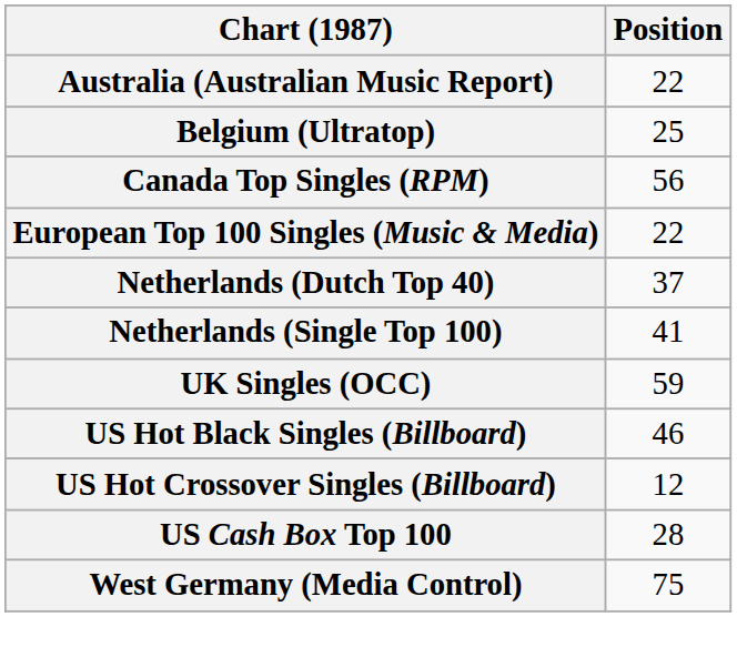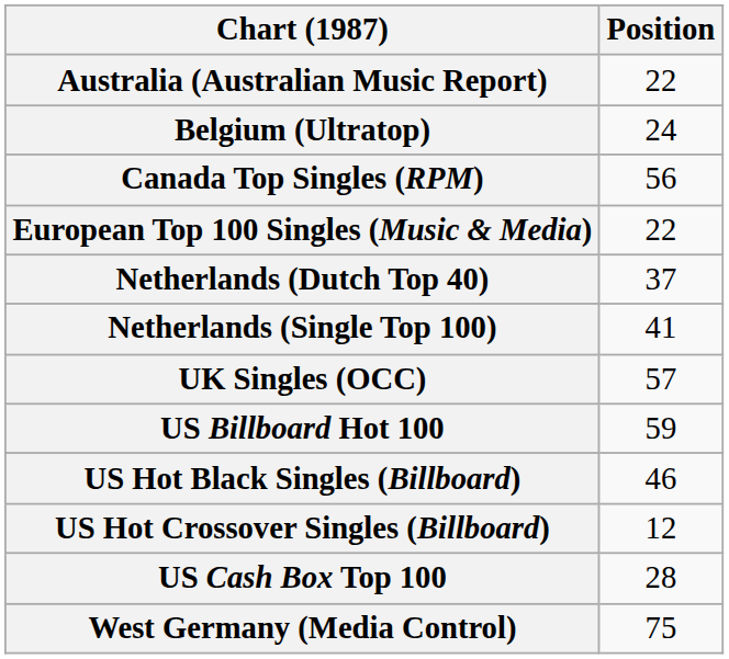 <table class="wikitable sortable plainrowheaders" style="text-align:center">
 <tr>
 <th scope="col">Chart (1987)</th>
 <th scope="col">Position</th>
 </tr>
 <tr>
 <th scope="row">Australia (Australian Music Report)</th>
 <td>22</td>
 </tr>
 <tr>
 <th scope="row">Belgium (Ultratop)</th>
-<td>25</td>
+<td>24</td>
 </tr>
 <tr>
 <th scope="row">Canada Top Singles (<em>RPM</em>)</th>
 <td>56</td>
 </tr>
 <tr>
 <th scope="row">European Top 100 Singles (<em>Music & Media</em>)</th>
 <td>22</td>
 </tr>
 <tr>
 <th scope="row">Netherlands (Dutch Top 40)</th>
 <td>37</td>
 </tr>
 <tr>
 <th scope="row">Netherlands (Single Top 100)</th>
 <td>41</td>
 </tr>
 <tr>
 <th scope="row">UK Singles (OCC)</th>
+<td>57</td>
+</tr>
+<tr>
+<th scope="row">US <em>Billboard</em> Hot 100</th>
 <td>59</td>
 </tr>
 <tr>
 <th scope="row">US Hot Black Singles (<em>Billboard</em>)</th>
 <td>46</td>
 </tr>
 <tr>
 <th scope="row">US Hot Crossover Singles (<em>Billboard</em>)</th>
 <td>12</td>
 </tr>
 <tr>
 <th scope="row">US <em>Cash Box</em> Top 100</th>
 <td>28</td>
 </tr>
 <tr>
 <th scope="row">West Germany (Media Control)</th>
 <td>75</td>
 </tr>
 </table>
